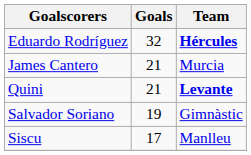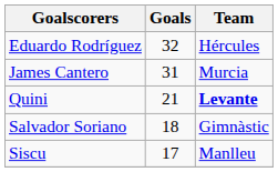 <table class="wikitable sortable">
 <tr>
 <th>Goalscorers</th>
 <th>Goals</th>
 <th>Team</th>
 </tr>
 <tr>
 <td> <a href='#'>Eduardo Rodríguez</a></td>
 <td style="text-align:center;">32</td>
-<td><strong><a href='#'>Hércules</a></strong></td>
+<td><a href='#'>Hércules</a></td>
 </tr>
 <tr>
 <td> <a href='#'>James Cantero</a></td>
-<td style="text-align:center;">21</td>
+<td style="text-align:center;">31</td>
 <td><a href='#'>Murcia</a></td>
 </tr>
 <tr>
 <td> <a href='#'>Quini</a></td>
 <td style="text-align:center;">21</td>
 <td><strong><a href='#'>Levante</a></strong></td>
 </tr>
 <tr>
 <td> <a href='#'>Salvador Soriano</a></td>
-<td style="text-align:center;">19</td>
+<td style="text-align:center;">18</td>
 <td><a href='#'>Gimnàstic</a></td>
 </tr>
 <tr>
 <td> <a href='#'>Siscu</a></td>
 <td style="text-align:center;">17</td>
 <td><a href='#'>Manlleu</a></td>
 </tr>
 <tr>
 </tr>
 </table>
